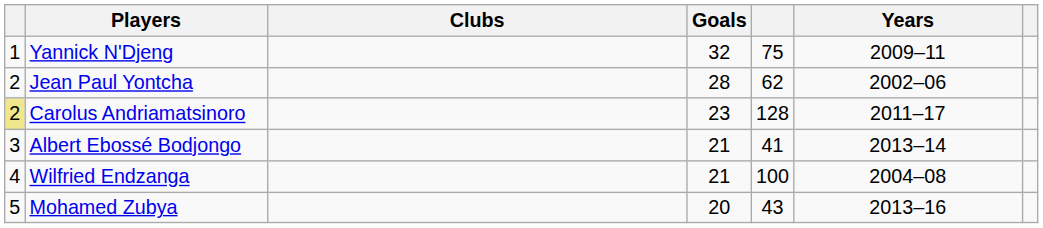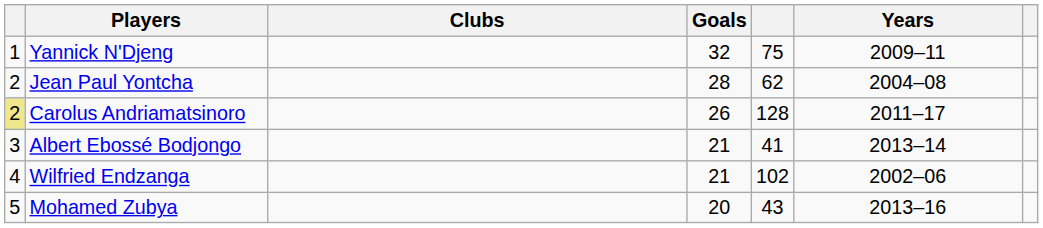 <table class="wikitable plainrowheaders sortable" style="text-align:left;font-size:90%">
 <tr>
 <th width=5></th>
 <th width=170>Players</th>
 <th width=300>Clubs</th>
 <th width=5>Goals</th>
 <th width=5></th>
 <th width=160>Years</th>
 <th width=5></th>
 </tr>
 <tr align=center>
 <td>1</td>
 <td align=left> <a href='#'>Yannick N'Djeng</a></td>
 <td></td>
 <td>32</td>
 <td>75</td>
 <td>2009–11</td>
 <td></td>
 </tr>
 <tr align=center>
 <td>2</td>
 <td align=left> <a href='#'>Jean Paul Yontcha</a></td>
 <td></td>
 <td>28</td>
 <td>62</td>
-<td>2002–06</td>
+<td>2004–08</td>
 <td></td>
 </tr>
 <tr align=center>
 <td style="background: khaki;">2</td>
 <td align=left> <a href='#'>Carolus Andriamatsinoro</a></td>
 <td></td>
-<td>23</td>
+<td>26</td>
 <td>128</td>
 <td>2011–17</td>
 <td></td>
 </tr>
 <tr align=center>
 <td>3</td>
 <td align=left> <a href='#'>Albert Ebossé Bodjongo</a></td>
 <td></td>
 <td>21</td>
 <td>41</td>
 <td>2013–14</td>
 <td></td>
 </tr>
 <tr align=center>
 <td>4</td>
 <td align=left> <a href='#'>Wilfried Endzanga</a></td>
 <td></td>
 <td>21</td>
-<td>100</td>
-<td>2004–08</td>
+<td>102</td>
+<td>2002–06</td>
 <td></td>
 </tr>
 <tr align=center>
 <td>5</td>
 <td align=left> <a href='#'>Mohamed Zubya</a></td>
 <td></td>
 <td>20</td>
 <td>43</td>
 <td>2013–16</td>
 <td></td>
 </tr>
 </table>
